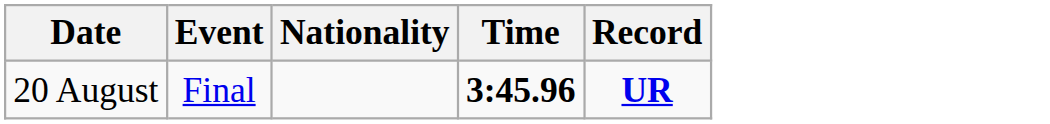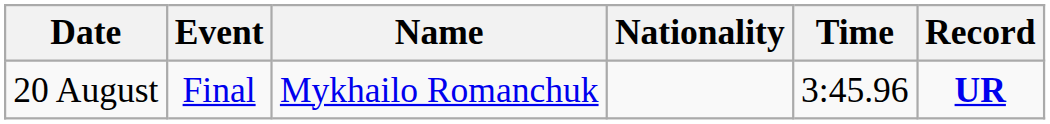 <table class="wikitable" style=text-align:center>
 <tr>
 <th>Date</th>
 <th>Event</th>
+<th>Name</th>
 <th>Nationality</th>
 <th>Time</th>
 <th>Record</th>
 </tr>
 <tr>
 <td>20 August</td>
 <td><a href='#'>Final</a></td>
+<td align=left><a href='#'>Mykhailo Romanchuk</a></td>
 <td align=left></td>
-<td><strong>3:45.96</strong></td>
+<td>3:45.96</td>
 <td><strong><a href='#'>UR</a></strong></td>
 </tr>
 </table>
